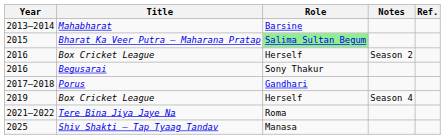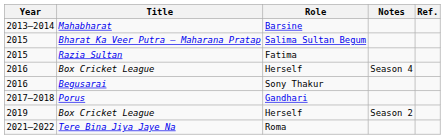 <table class="wikitable sortable">
 <tr>
 <th>Year</th>
 <th>Title</th>
 <th>Role</th>
 <th>Notes</th>
 <th>Ref.</th>
 </tr>
 <tr>
 <td>2013–2014</td>
 <td><em><a href='#'>Mahabharat</a></em></td>
 <td><a href='#'>Barsine</a></td>
 <td></td>
 <td></td>
 </tr>
 <tr>
 <td>2015</td>
 <td><em><a href='#'>Bharat Ka Veer Putra – Maharana Pratap</a></em></td>
-<td style="background: lightgreen;"><a href='#'>Salima Sultan Begum</a></td>
+<td><a href='#'>Salima Sultan Begum</a></td>
+<td></td>
+<td></td>
+</tr>
+<tr>
+<td>2015</td>
+<td><em><a href='#'>Razia Sultan</a></em></td>
+<td>Fatima</td>
 <td></td>
 <td></td>
 </tr>
 <tr>
 <td>2016</td>
 <td><em>Box Cricket League</em></td>
 <td>Herself</td>
-<td>Season 2</td>
+<td>Season 4</td>
 <td></td>
 </tr>
 <tr>
 <td>2016</td>
 <td><em><a href='#'>Begusarai</a></em></td>
 <td>Sony Thakur</td>
 <td></td>
 <td></td>
 </tr>
 <tr>
 <td>2017–2018</td>
 <td><em><a href='#'>Porus</a></em></td>
 <td><a href='#'>Gandhari</a></td>
 <td></td>
 <td></td>
 </tr>
 <tr>
 <td>2019</td>
 <td><em>Box Cricket League</em></td>
 <td>Herself</td>
-<td>Season 4</td>
+<td>Season 2</td>
 <td></td>
 </tr>
 <tr>
 <td>2021–2022</td>
 <td><em><a href='#'>Tere Bina Jiya Jaye Na</a></em></td>
 <td>Roma</td>
 <td></td>
 <td></td>
 </tr>
-<tr>
-<td>2025</td>
-<td><em><a href='#'>Shiv Shakti – Tap Tyaag Tandav</a></td>
-<td>Manasa</td>
-<td></td>
-<td></td>
-</tr>
 </table>
